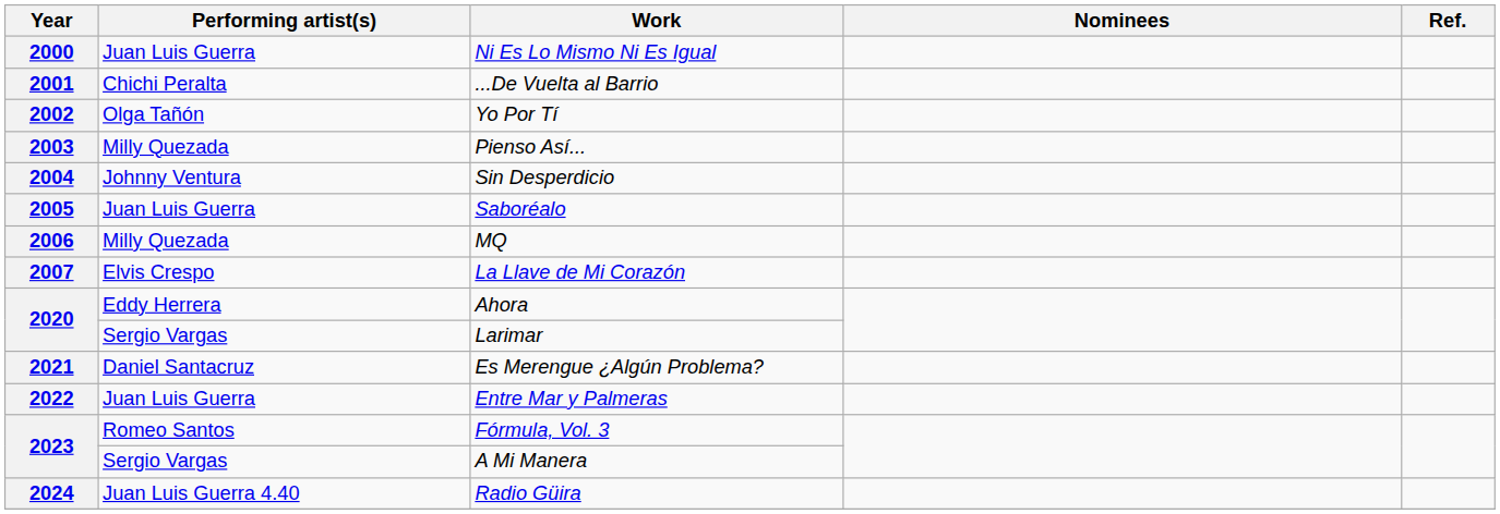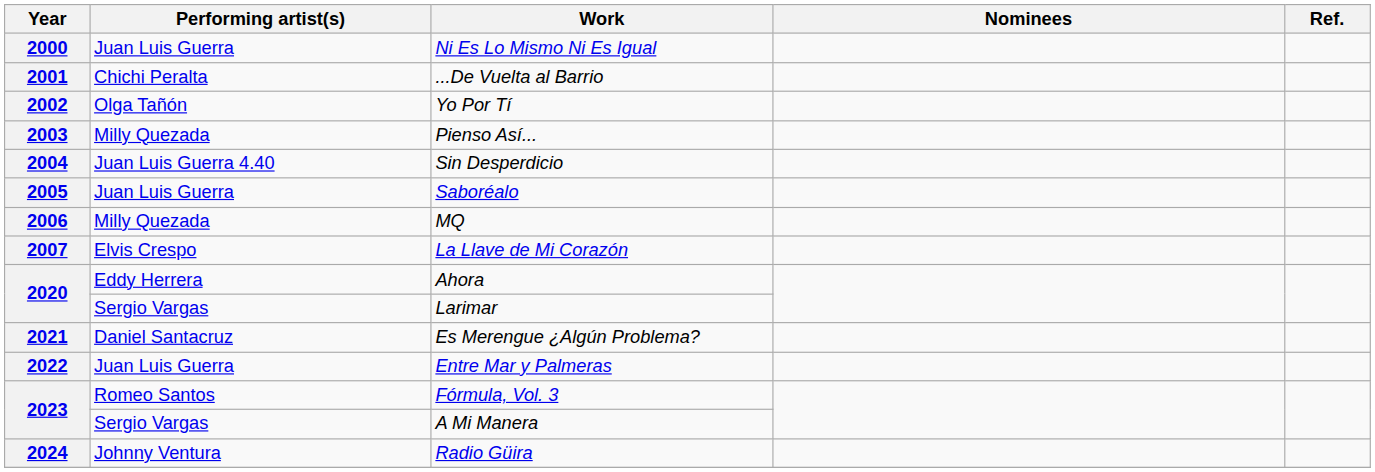 <table class="wikitable plainrowheaders sortable">
 <tr>
 <th scope="col" width="5%">Year</th>
 <th scope="col" width="20%">Performing artist(s)</th>
 <th scope="col" width="20%">Work</th>
 <th scope="col" class="unsortable" width="30%">Nominees</th>
 <th scope="col" class="unsortable" width="5%">Ref.</th>
 </tr>
 <tr>
 <th style="text-align:center;"><a href='#'><strong>2000</strong></a></th>
 <td><a href='#'>Juan Luis Guerra</a></td>
 <td><em><a href='#'>Ni Es Lo Mismo Ni Es Igual</a></em></td>
 <td></td>
 <td></td>
 </tr>
 <tr>
 <th style="text-align:center;"><a href='#'><strong>2001</strong></a></th>
 <td><a href='#'>Chichi Peralta</a></td>
 <td><em>...De Vuelta al Barrio</em></td>
 <td></td>
 <td></td>
 </tr>
 <tr>
 <th style="text-align:center;"><a href='#'><strong>2002</strong></a></th>
 <td><a href='#'>Olga Tañón</a></td>
 <td><em>Yo Por Tí</em></td>
 <td></td>
 <td></td>
 </tr>
 <tr>
 <th style="text-align:center;"><a href='#'><strong>2003</strong></a></th>
 <td><a href='#'>Milly Quezada</a></td>
 <td><em>Pienso Así...</em></td>
 <td></td>
 <td></td>
 </tr>
 <tr>
 <th style="text-align:center;"><a href='#'><strong>2004</strong></a></th>
-<td><a href='#'>Johnny Ventura</a></td>
+<td><a href='#'>Juan Luis Guerra 4.40</a></td>
 <td><em>Sin Desperdicio</em></td>
 <td></td>
 <td></td>
 </tr>
 <tr>
 <th style="text-align:center;"><a href='#'><strong>2005</strong></a></th>
 <td><a href='#'>Juan Luis Guerra</a></td>
 <td><em><a href='#'>Saboréalo</a></em></td>
 <td></td>
 <td></td>
 </tr>
 <tr>
 <th style="text-align:center;"><a href='#'><strong>2006</strong></a></th>
 <td><a href='#'>Milly Quezada</a></td>
 <td><em>MQ</em></td>
 <td></td>
 <td></td>
 </tr>
 <tr>
 <th style="text-align:center;"><a href='#'><strong>2007</strong></a></th>
 <td><a href='#'>Elvis Crespo</a></td>
 <td><em><a href='#'>La Llave de Mi Corazón</a></em></td>
 <td></td>
 <td></td>
 </tr>
 <tr>
 <th rowspan="2" style="text-align:center;"><a href='#'><strong>2020</strong></a></th>
 <td><a href='#'>Eddy Herrera</a></td>
 <td><em>Ahora</em></td>
 <td rowspan="2"></td>
 <td rowspan="2" style="text-align:center;"></td>
 </tr>
 <tr>
 <td><a href='#'>Sergio Vargas</a></td>
 <td><em>Larimar</em></td>
 </tr>
 <tr>
 <th style="text-align:center;"><a href='#'><strong>2021</strong></a></th>
 <td><a href='#'>Daniel Santacruz</a></td>
 <td><em>Es Merengue ¿Algún Problema?</em></td>
 <td></td>
 <td style="text-align:center;"></td>
 </tr>
 <tr>
 <th style="text-align:center;" scope="row"><a href='#'><strong>2022</strong></a></th>
 <td><a href='#'>Juan Luis Guerra</a></td>
 <td><em><a href='#'>Entre Mar y Palmeras</a></em></td>
 <td></td>
 <td style="text-align:center;"></td>
 </tr>
 <tr>
 <th rowspan="2" style="text-align:center;" scope="row"><a href='#'><strong>2023</strong></a></th>
 <td><a href='#'>Romeo Santos</a></td>
 <td><em><a href='#'>Fórmula, Vol. 3</a></em></td>
 <td rowspan="2"></td>
 <td rowspan="2" style="text-align:center;"></td>
 </tr>
 <tr>
 <td><a href='#'>Sergio Vargas</a></td>
 <td><em>A Mi Manera</em></td>
 </tr>
 <tr>
 <th style="text-align:center;" scope="row"><a href='#'><strong>2024</strong></a></th>
-<td><a href='#'>Juan Luis Guerra 4.40</a></td>
+<td><a href='#'>Johnny Ventura</a></td>
 <td><em><a href='#'>Radio Güira</a></em></td>
 <td></td>
 <td align="center"></td>
 </tr>
 <tr>
 </tr>
 </table>
